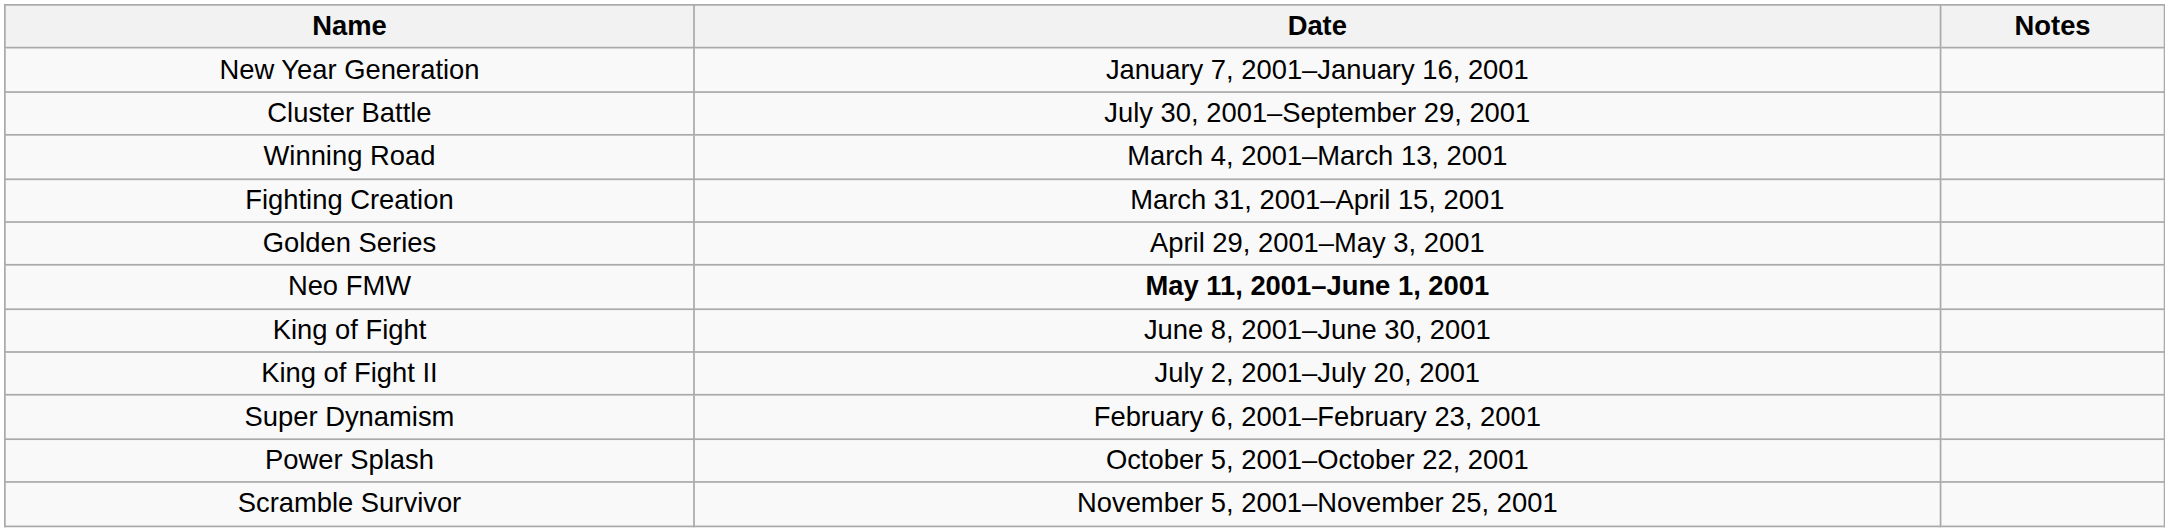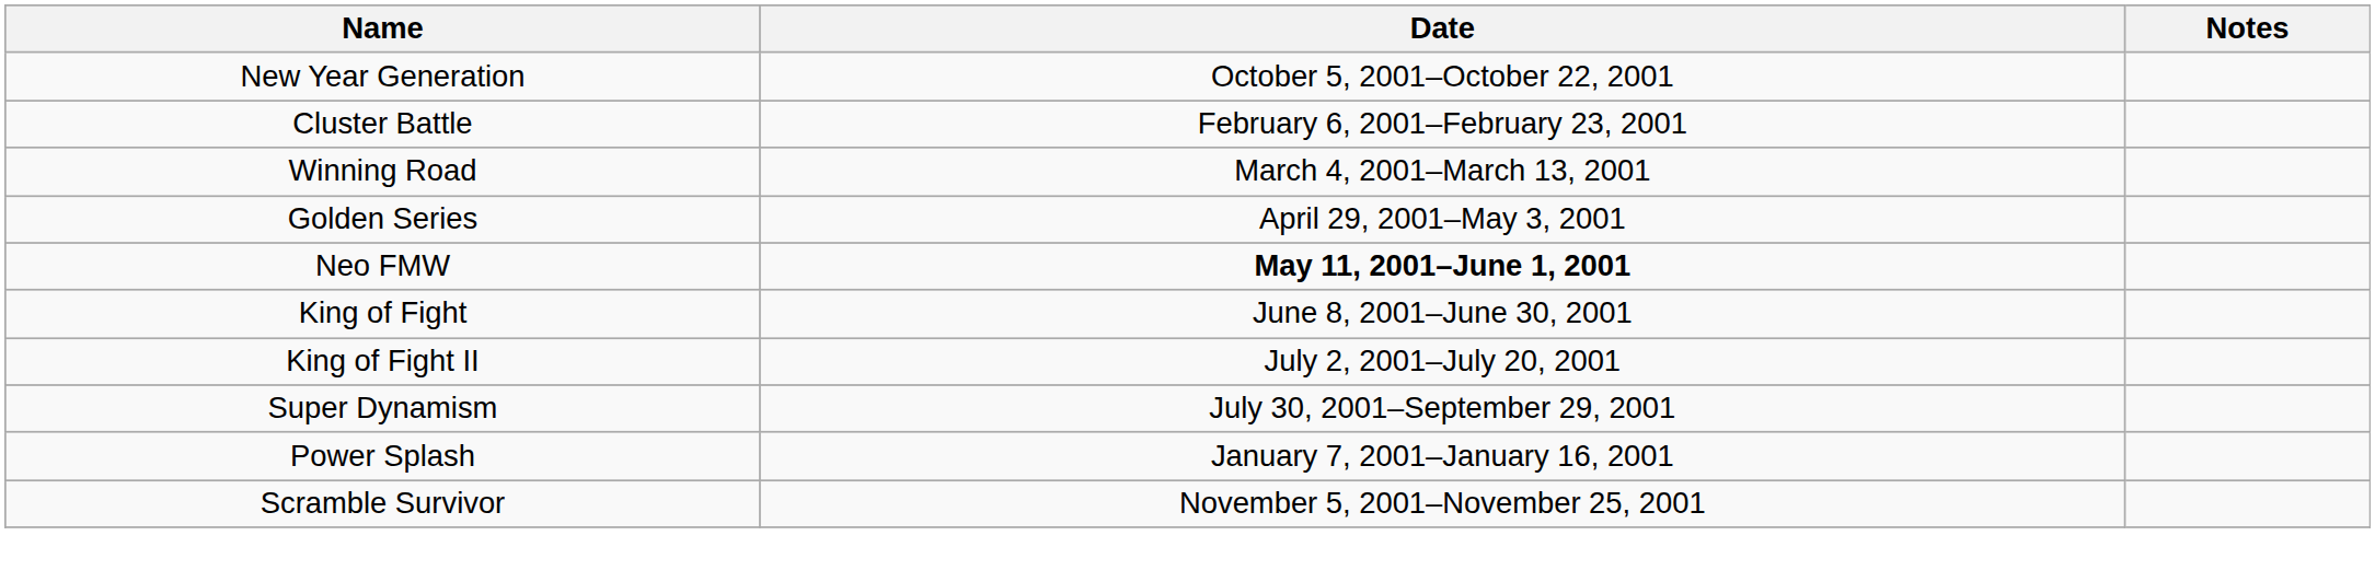 <table class="wikitable" width="100%">
 <tr>
 <th>Name</th>
 <th>Date</th>
 <th>Notes</th>
 </tr>
 <tr align=center>
 <td>New Year Generation</td>
-<td>January 7, 2001–January 16, 2001</td>
+<td>October 5, 2001–October 22, 2001</td>
 <td></td>
 </tr>
 <tr align=center>
 <td>Cluster Battle</td>
-<td>July 30, 2001–September 29, 2001</td>
+<td>February 6, 2001–February 23, 2001</td>
 <td></td>
 </tr>
 <tr align=center>
 <td>Winning Road</td>
 <td>March 4, 2001–March 13, 2001</td>
-<td></td>
-</tr>
-<tr align=center>
-<td>Fighting Creation</td>
-<td>March 31, 2001–April 15, 2001</td>
 <td></td>
 </tr>
 <tr align=center>
 <td>Golden Series</td>
 <td>April 29, 2001–May 3, 2001</td>
 <td></td>
 </tr>
 <tr align=center>
 <td>Neo FMW</td>
 <td><strong>May 11, 2001–June 1, 2001</strong></td>
 <td></td>
 </tr>
 <tr align=center>
 <td>King of Fight</td>
 <td>June 8, 2001–June 30, 2001</td>
 <td></td>
 </tr>
 <tr align=center>
 <td>King of Fight II</td>
 <td>July 2, 2001–July 20, 2001</td>
 <td></td>
 </tr>
 <tr align=center>
 <td>Super Dynamism</td>
-<td>February 6, 2001–February 23, 2001</td>
+<td>July 30, 2001–September 29, 2001</td>
 <td></td>
 </tr>
 <tr align=center>
 <td>Power Splash</td>
-<td>October 5, 2001–October 22, 2001</td>
+<td>January 7, 2001–January 16, 2001</td>
 <td></td>
 </tr>
 <tr align=center>
 <td>Scramble Survivor</td>
 <td>November 5, 2001–November 25, 2001</td>
 <td></td>
 </tr>
 </table>
